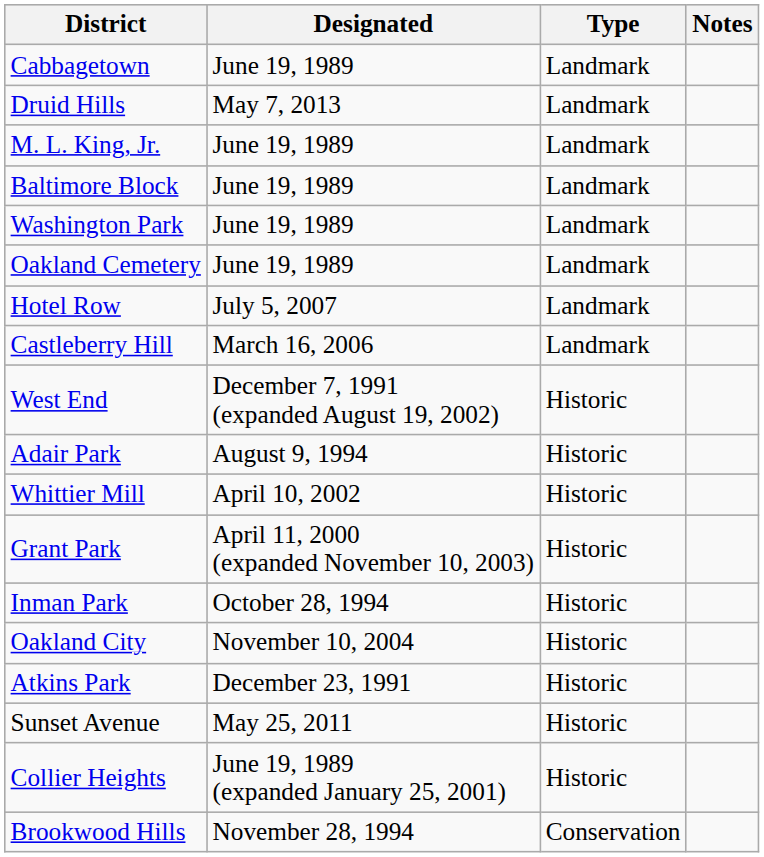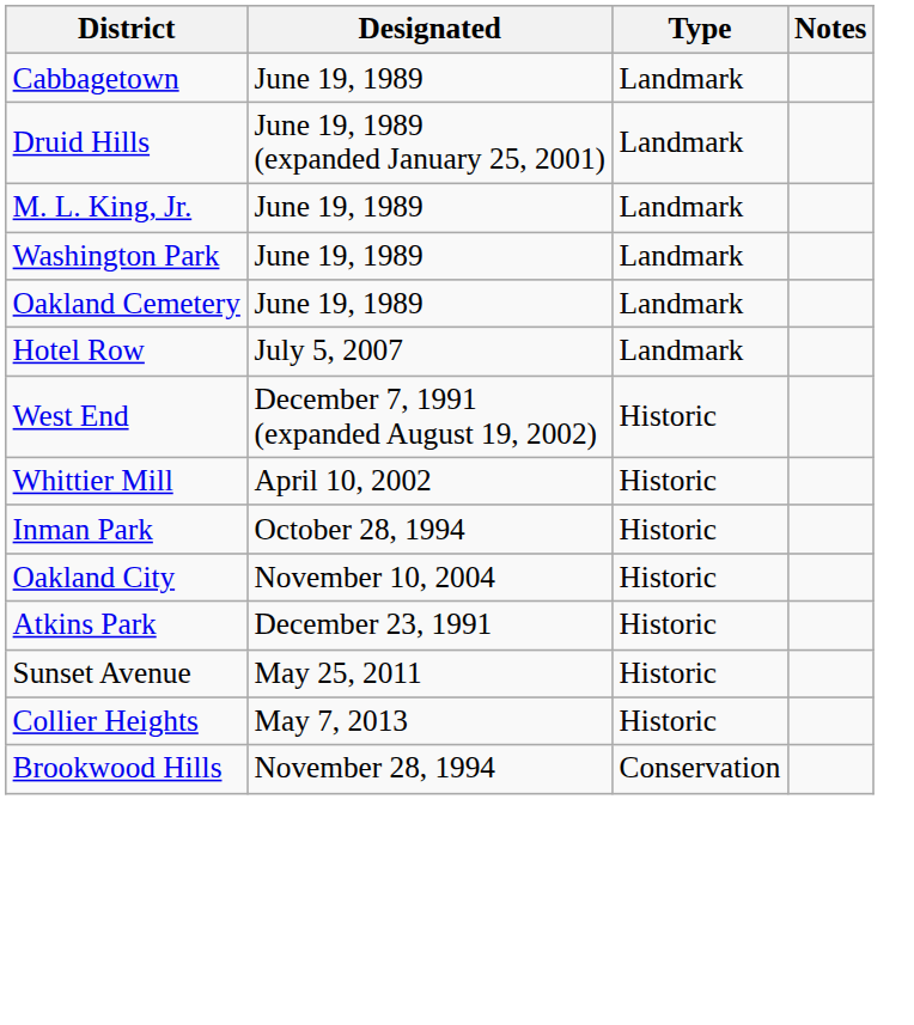 <table class="wikitable">
 <tr>
 <th>District</th>
 <th>Designated</th>
 <th>Type</th>
 <th>Notes</th>
 </tr>
 <tr>
 <td><a href='#'>Cabbagetown</a></td>
 <td>June 19, 1989</td>
 <td>Landmark</td>
 <td></td>
 </tr>
 <tr>
 <td><a href='#'>Druid Hills</a></td>
-<td>May 7, 2013</td>
+<td>June 19, 1989<br>(expanded January 25, 2001)</td>
 <td>Landmark</td>
 <td></td>
 </tr>
 <tr>
 <td><a href='#'>M. L. King, Jr.</a></td>
-<td>June 19, 1989</td>
-<td>Landmark</td>
-<td></td>
-</tr>
-<tr>
-<td><a href='#'>Baltimore Block</a></td>
 <td>June 19, 1989</td>
 <td>Landmark</td>
 <td></td>
 </tr>
 <tr>
 <td><a href='#'>Washington Park</a></td>
 <td>June 19, 1989</td>
 <td>Landmark</td>
 <td></td>
 </tr>
 <tr>
 <td><a href='#'>Oakland Cemetery</a></td>
 <td>June 19, 1989</td>
 <td>Landmark</td>
 <td></td>
 </tr>
 <tr>
 <td><a href='#'>Hotel Row</a></td>
 <td>July 5, 2007</td>
 <td>Landmark</td>
 <td></td>
 </tr>
 <tr>
-<td><a href='#'>Castleberry Hill</a></td>
-<td>March 16, 2006</td>
-<td>Landmark</td>
-<td></td>
-</tr>
-<tr>
 <td><a href='#'>West End</a></td>
 <td>December 7, 1991<br>(expanded August 19, 2002)</td>
 <td>Historic</td>
 <td></td>
 </tr>
 <tr>
-<td><a href='#'>Adair Park</a></td>
-<td>August 9, 1994</td>
-<td>Historic</td>
-<td></td>
-</tr>
-<tr>
 <td><a href='#'>Whittier Mill</a></td>
 <td>April 10, 2002</td>
-<td>Historic</td>
-<td></td>
-</tr>
-<tr>
-<td><a href='#'>Grant Park</a></td>
-<td>April 11, 2000<br>(expanded November 10, 2003)</td>
 <td>Historic</td>
 <td></td>
 </tr>
 <tr>
 <td><a href='#'>Inman Park</a></td>
 <td>October 28, 1994</td>
 <td>Historic</td>
 <td></td>
 </tr>
 <tr>
 <td><a href='#'>Oakland City</a></td>
 <td>November 10, 2004</td>
 <td>Historic</td>
 <td></td>
 </tr>
 <tr>
 <td><a href='#'>Atkins Park</a></td>
 <td>December 23, 1991</td>
 <td>Historic</td>
 <td></td>
 </tr>
 <tr>
 <td>Sunset Avenue</td>
 <td>May 25, 2011</td>
 <td>Historic</td>
 <td></td>
 </tr>
 <tr>
 <td><a href='#'>Collier Heights</a></td>
-<td>June 19, 1989<br>(expanded January 25, 2001)</td>
+<td>May 7, 2013</td>
 <td>Historic</td>
 <td></td>
 </tr>
 <tr>
 <td><a href='#'>Brookwood Hills</a></td>
 <td>November 28, 1994</td>
 <td>Conservation</td>
 <td></td>
 </tr>
 </table>
